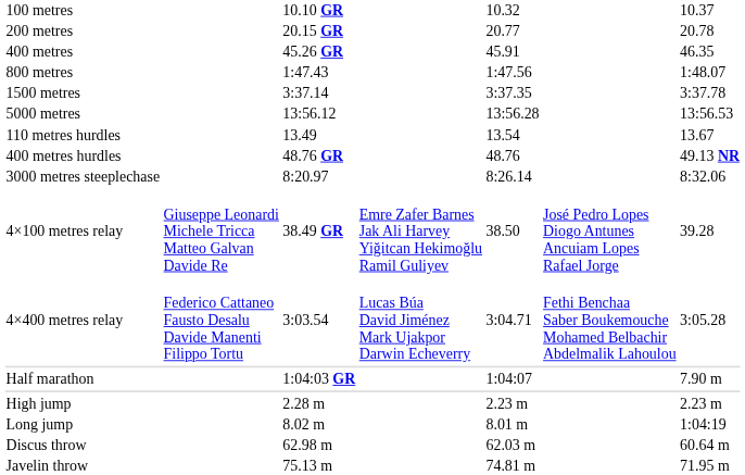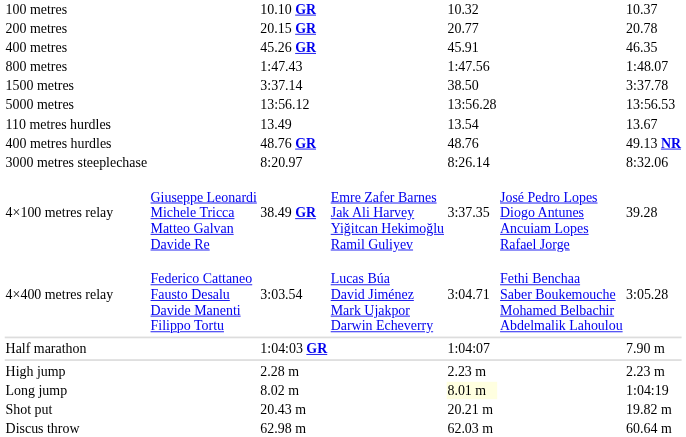 <table>
 <tr>
 <td>100 metres<br></td>
 <td></td>
 <td>10.10 <strong><a href='#'>GR</a></strong></td>
 <td></td>
 <td>10.32</td>
 <td></td>
 <td>10.37</td>
 </tr>
 <tr>
 <td>200 metres<br></td>
 <td></td>
 <td>20.15 <strong><a href='#'>GR</a></strong></td>
 <td></td>
 <td>20.77</td>
 <td></td>
 <td>20.78</td>
 </tr>
 <tr>
 <td>400 metres<br></td>
 <td></td>
 <td>45.26 <strong><a href='#'>GR</a></strong></td>
 <td></td>
 <td>45.91</td>
 <td></td>
 <td>46.35</td>
 </tr>
 <tr>
 <td>800 metres<br></td>
 <td></td>
 <td>1:47.43</td>
 <td></td>
 <td>1:47.56</td>
 <td></td>
 <td>1:48.07</td>
 </tr>
 <tr>
 <td>1500 metres<br></td>
 <td></td>
 <td>3:37.14</td>
 <td></td>
-<td>3:37.35</td>
+<td>38.50</td>
 <td></td>
 <td>3:37.78</td>
 </tr>
 <tr>
 <td>5000 metres<br></td>
 <td></td>
 <td>13:56.12</td>
 <td></td>
 <td>13:56.28</td>
 <td></td>
 <td>13:56.53</td>
 </tr>
 <tr>
 <td>110 metres hurdles<br></td>
 <td></td>
 <td>13.49</td>
 <td></td>
 <td>13.54</td>
 <td></td>
 <td>13.67</td>
 </tr>
 <tr>
 <td>400 metres hurdles<br></td>
 <td></td>
 <td>48.76 <strong><a href='#'>GR</a></strong></td>
 <td></td>
 <td>48.76</td>
 <td></td>
 <td>49.13 <strong><a href='#'>NR</a></strong></td>
 </tr>
 <tr>
 <td>3000 metres steeplechase<br></td>
 <td></td>
 <td>8:20.97</td>
 <td></td>
 <td>8:26.14</td>
 <td></td>
 <td>8:32.06</td>
 </tr>
 <tr>
 <td>4×100 metres relay<br></td>
 <td><br><a href='#'>Giuseppe Leonardi</a><br><a href='#'>Michele Tricca</a><br><a href='#'>Matteo Galvan</a><br><a href='#'>Davide Re</a></td>
 <td>38.49 <strong><a href='#'>GR</a></strong></td>
 <td><br><a href='#'>Emre Zafer Barnes</a><br><a href='#'>Jak Ali Harvey</a><br><a href='#'>Yiğitcan Hekimoğlu</a><br><a href='#'>Ramil Guliyev</a></td>
-<td>38.50</td>
+<td>3:37.35</td>
 <td><br><a href='#'>José Pedro Lopes</a><br><a href='#'>Diogo Antunes</a><br><a href='#'>Ancuiam Lopes</a><br><a href='#'>Rafael Jorge</a></td>
 <td>39.28</td>
 </tr>
 <tr>
 <td>4×400 metres relay<br></td>
 <td><br><a href='#'>Federico Cattaneo</a><br><a href='#'>Fausto Desalu</a><br><a href='#'>Davide Manenti</a><br><a href='#'>Filippo Tortu</a></td>
 <td>3:03.54</td>
 <td><br><a href='#'>Lucas Búa</a><br><a href='#'>David Jiménez</a><br><a href='#'>Mark Ujakpor</a><br><a href='#'>Darwin Echeverry</a></td>
 <td>3:04.71</td>
 <td><br><a href='#'>Fethi Benchaa</a><br><a href='#'>Saber Boukemouche</a><br><a href='#'>Mohamed Belbachir</a><br><a href='#'>Abdelmalik Lahoulou</a></td>
 <td>3:05.28</td>
 </tr>
 <tr bgcolor=#DDDDDD>
 <td colspan=7></td>
 </tr>
 <tr>
 <td>Half marathon<br></td>
 <td></td>
 <td>1:04:03 <strong><a href='#'>GR</a></strong></td>
 <td></td>
 <td>1:04:07</td>
 <td></td>
 <td>7.90 m</td>
 </tr>
 <tr bgcolor=#DDDDDD>
 <td colspan=7></td>
 </tr>
 <tr>
 <td>High jump<br></td>
 <td></td>
 <td>2.28 m</td>
 <td></td>
 <td>2.23 m</td>
 <td></td>
 <td>2.23 m</td>
 </tr>
 <tr>
 <td>Long jump<br></td>
 <td></td>
 <td>8.02 m</td>
 <td></td>
-<td>8.01 m</td>
+<td style="background: lightyellow;">8.01 m</td>
 <td></td>
 <td>1:04:19</td>
+</tr>
+<tr>
+<td>Shot put<br></td>
+<td></td>
+<td>20.43 m</td>
+<td></td>
+<td>20.21 m</td>
+<td></td>
+<td>19.82 m</td>
 </tr>
 <tr>
 <td>Discus throw<br></td>
 <td></td>
 <td>62.98 m</td>
 <td></td>
 <td>62.03 m</td>
 <td></td>
 <td>60.64 m</td>
 </tr>
-<tr>
-<td>Javelin throw<br></td>
-<td></td>
-<td>75.13 m</td>
-<td></td>
-<td>74.81 m</td>
-<td></td>
-<td>71.95 m</td>
-</tr>
 </table>
